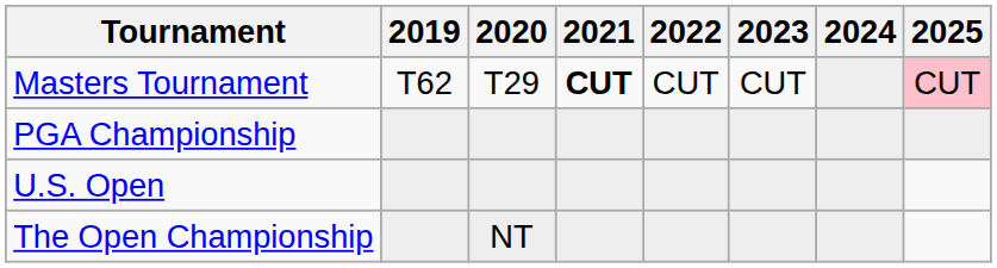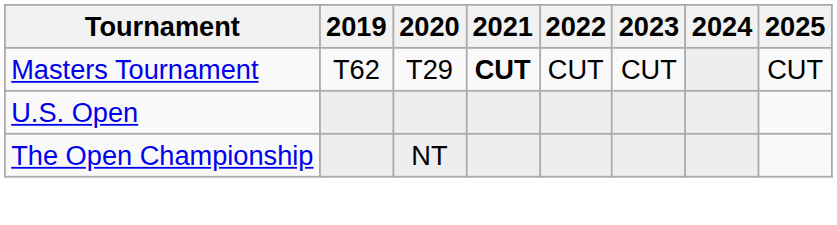 <table class="wikitable" style="font-size:95%;text-align:center;">
 <tr>
 <th>Tournament</th>
 <th>2019</th>
 <th>2020</th>
 <th>2021</th>
 <th>2022</th>
 <th>2023</th>
 <th>2024</th>
 <th>2025</th>
 </tr>
 <tr>
 <td align=left><a href='#'>Masters Tournament</a></td>
 <td>T62</td>
 <td>T29</td>
 <td><strong>CUT</strong></td>
 <td>CUT</td>
 <td>CUT</td>
 <td style="background:#eeeeee;"></td>
-<td style="background: pink;">CUT</td>
-</tr>
-<tr>
-<td align=left><a href='#'>PGA Championship</a></td>
-<td style="background:#eeeeee;"></td>
-<td style="background:#eeeeee;"></td>
-<td style="background:#eeeeee;"></td>
-<td style="background:#eeeeee;"></td>
-<td style="background:#eeeeee;"></td>
-<td style="background:#eeeeee;"></td>
-<td style="background:#eeeeee;"></td>
+<td>CUT</td>
 </tr>
 <tr>
 <td align=left><a href='#'>U.S. Open</a></td>
 <td style="background:#eeeeee;"></td>
 <td style="background:#eeeeee;"></td>
 <td style="background:#eeeeee;"></td>
 <td style="background:#eeeeee;"></td>
 <td style="background:#eeeeee;"></td>
 <td style="background:#eeeeee;"></td>
 <td></td>
 </tr>
 <tr>
 <td align=left><a href='#'>The Open Championship</a></td>
 <td style="background:#eeeeee;"></td>
 <td style="background:#eeeeee;">NT</td>
 <td style="background:#eeeeee;"></td>
 <td style="background:#eeeeee;"></td>
 <td style="background:#eeeeee;"></td>
 <td style="background:#eeeeee;"></td>
 <td></td>
 </tr>
 </table>
